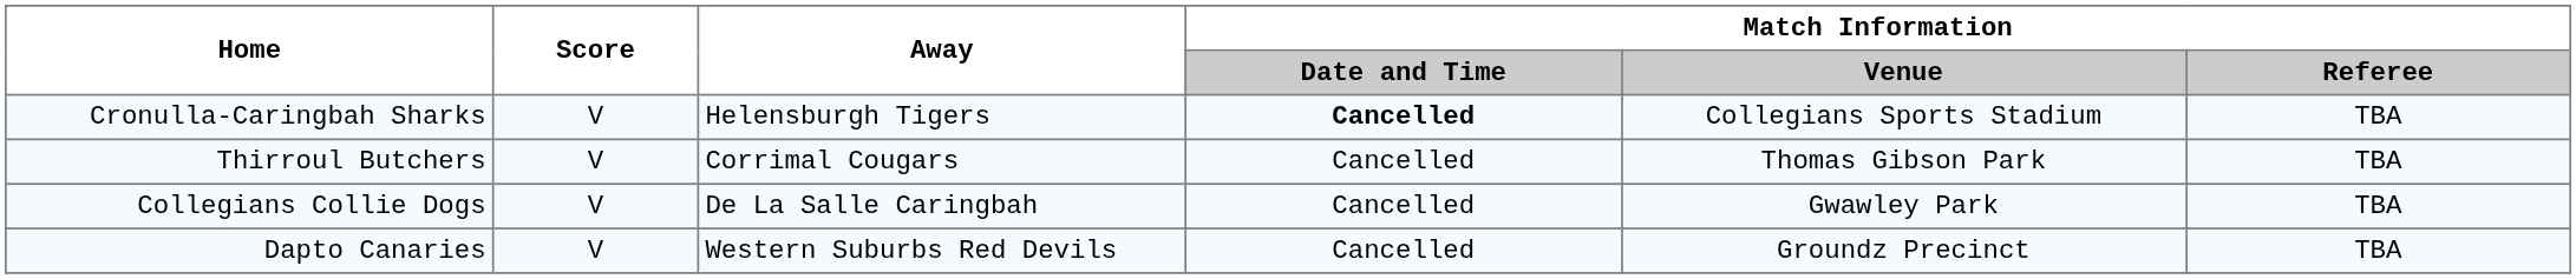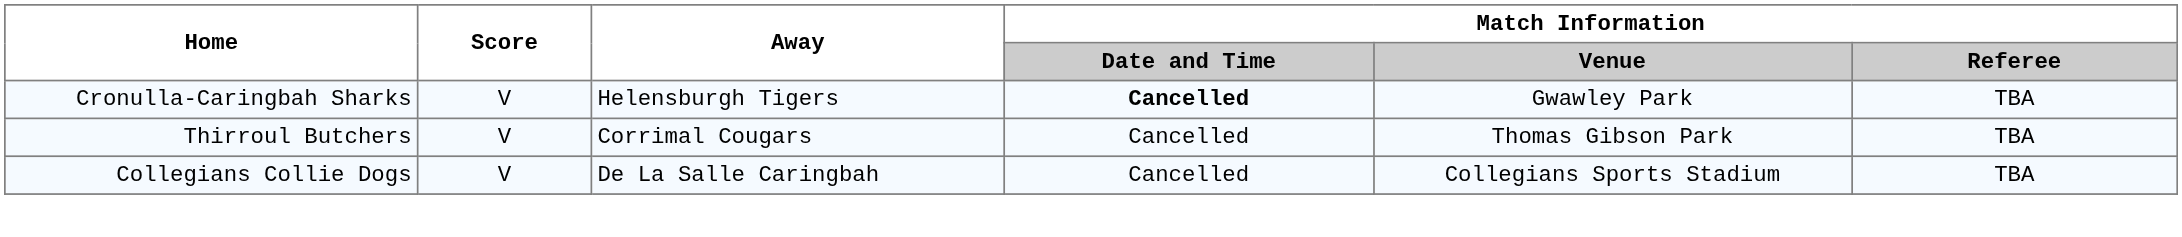 <table border="1" cellpadding="3" cellspacing="0" width="100%" style="border-collapse:collapse;  text-align:center;">
 <tr>
 <th rowspan="2" width="19%">Home</th>
 <th rowspan="2" width="8%">Score</th>
 <th rowspan="2" width="19%">Away</th>
 <th colspan="3">Match Information</th>
 </tr>
 <tr style="background:#CCCCCC">
 <th width="17%">Date and Time</th>
 <th width="22%">Venue</th>
 <th width="50%">Referee</th>
 </tr>
 <tr style="text-align:center; background:#f5faff;">
 <td align="right">Cronulla-Caringbah Sharks </td>
 <td>V</td>
 <td align="left"> Helensburgh Tigers</td>
 <td><strong>Cancelled</strong></td>
-<td>Collegians Sports Stadium</td>
+<td>Gwawley Park</td>
 <td>TBA</td>
 </tr>
 <tr style="text-align:center; background:#f5faff;">
 <td align="right">Thirroul Butchers </td>
 <td>V</td>
 <td align="left"> Corrimal Cougars</td>
 <td>Cancelled</td>
 <td>Thomas Gibson Park</td>
 <td>TBA</td>
 </tr>
 <tr style="text-align:center; background:#f5faff;">
 <td align="right">Collegians Collie Dogs </td>
 <td>V</td>
 <td align="left"> De La Salle Caringbah</td>
 <td>Cancelled</td>
-<td>Gwawley Park</td>
-<td>TBA</td>
-</tr>
-<tr style="text-align:center; background:#f5faff;">
-<td align="right">Dapto Canaries </td>
-<td>V</td>
-<td align="left"> Western Suburbs Red Devils</td>
-<td>Cancelled</td>
-<td>Groundz Precinct</td>
+<td>Collegians Sports Stadium</td>
 <td>TBA</td>
 </tr>
 </table>
